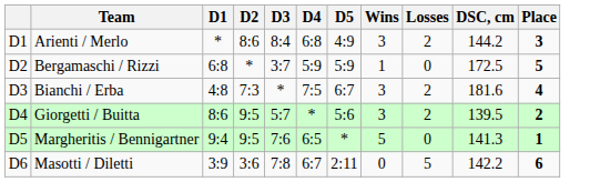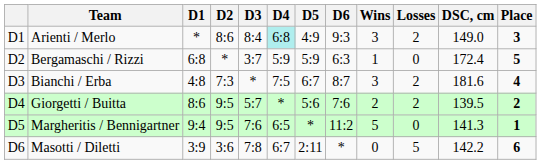 <table class="wikitable" style="text-align:center">
 <tr>
 <th></th>
 <th>Team</th>
 <th width="25">D1</th>
 <th width="25">D2</th>
 <th width="25">D3</th>
 <th width="25">D4</th>
 <th width="25">D5</th>
+<th width="25">D6</th>
 <th width="20">Wins</th>
 <th width="20">Losses</th>
 <th>DSC, cm</th>
 <th>Place</th>
 </tr>
 <tr>
 <td>D1</td>
 <td align=left>Arienti / Merlo</td>
 <td>*</td>
 <td>8:6</td>
 <td>8:4</td>
-<td>6:8</td>
+<td style="background: paleturquoise;">6:8</td>
 <td>4:9</td>
+<td>9:3</td>
 <td>3</td>
 <td>2</td>
-<td>144.2</td>
+<td>149.0</td>
 <td><strong>3</strong></td>
 </tr>
 <tr>
 <td>D2</td>
 <td align=left>Bergamaschi / Rizzi</td>
 <td>6:8</td>
 <td>*</td>
 <td>3:7</td>
 <td>5:9</td>
 <td>5:9</td>
+<td>6:3</td>
 <td>1</td>
 <td>0</td>
-<td>172.5</td>
+<td>172.4</td>
 <td><strong>5</strong></td>
 </tr>
 <tr>
 <td>D3</td>
 <td align=left>Bianchi / Erba</td>
 <td>4:8</td>
 <td>7:3</td>
 <td>*</td>
 <td>7:5</td>
 <td>6:7</td>
+<td>8:7</td>
 <td>3</td>
 <td>2</td>
 <td>181.6</td>
 <td><strong>4</strong></td>
 </tr>
 <tr bgcolor=#cfc>
 <td>D4</td>
 <td align=left>Giorgetti / Buitta</td>
 <td>8:6</td>
 <td>9:5</td>
 <td>5:7</td>
 <td>*</td>
 <td>5:6</td>
-<td>3</td>
+<td>7:6</td>
+<td>2</td>
 <td>2</td>
 <td>139.5</td>
 <td><strong>2</strong></td>
 </tr>
 <tr bgcolor=#cfc>
 <td>D5</td>
 <td align=left>Margheritis / Bennigartner</td>
 <td>9:4</td>
 <td>9:5</td>
 <td>7:6</td>
 <td>6:5</td>
 <td>*</td>
+<td>11:2</td>
 <td>5</td>
 <td>0</td>
 <td>141.3</td>
 <td><strong>1</strong></td>
 </tr>
 <tr>
 <td>D6</td>
 <td align=left>Masotti / Diletti</td>
 <td>3:9</td>
 <td>3:6</td>
 <td>7:8</td>
 <td>6:7</td>
 <td>2:11</td>
+<td>*</td>
 <td>0</td>
 <td>5</td>
 <td>142.2</td>
 <td><strong>6</strong></td>
 </tr>
 </table>
